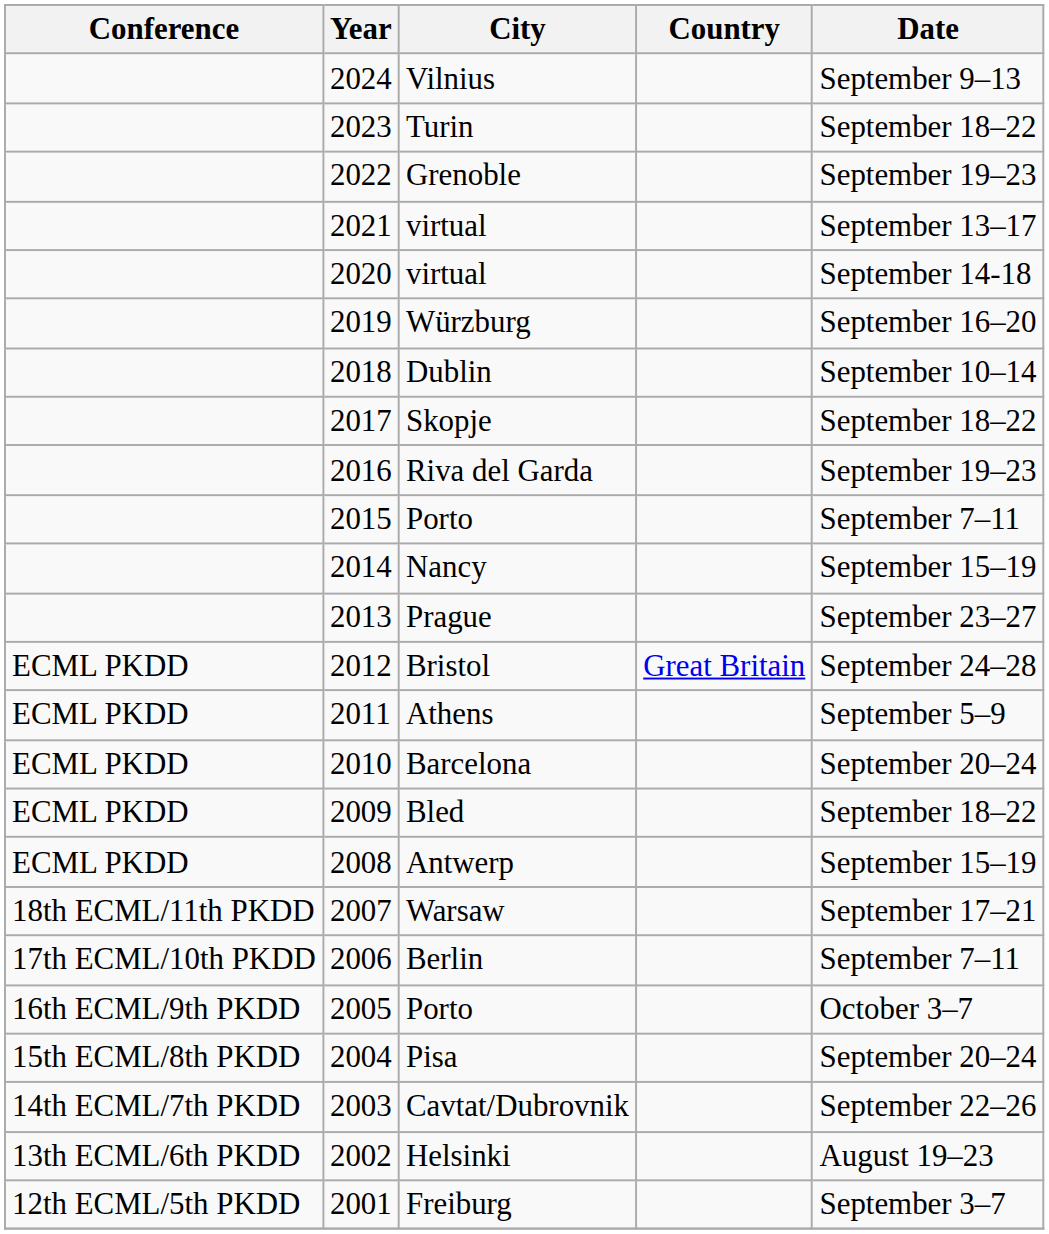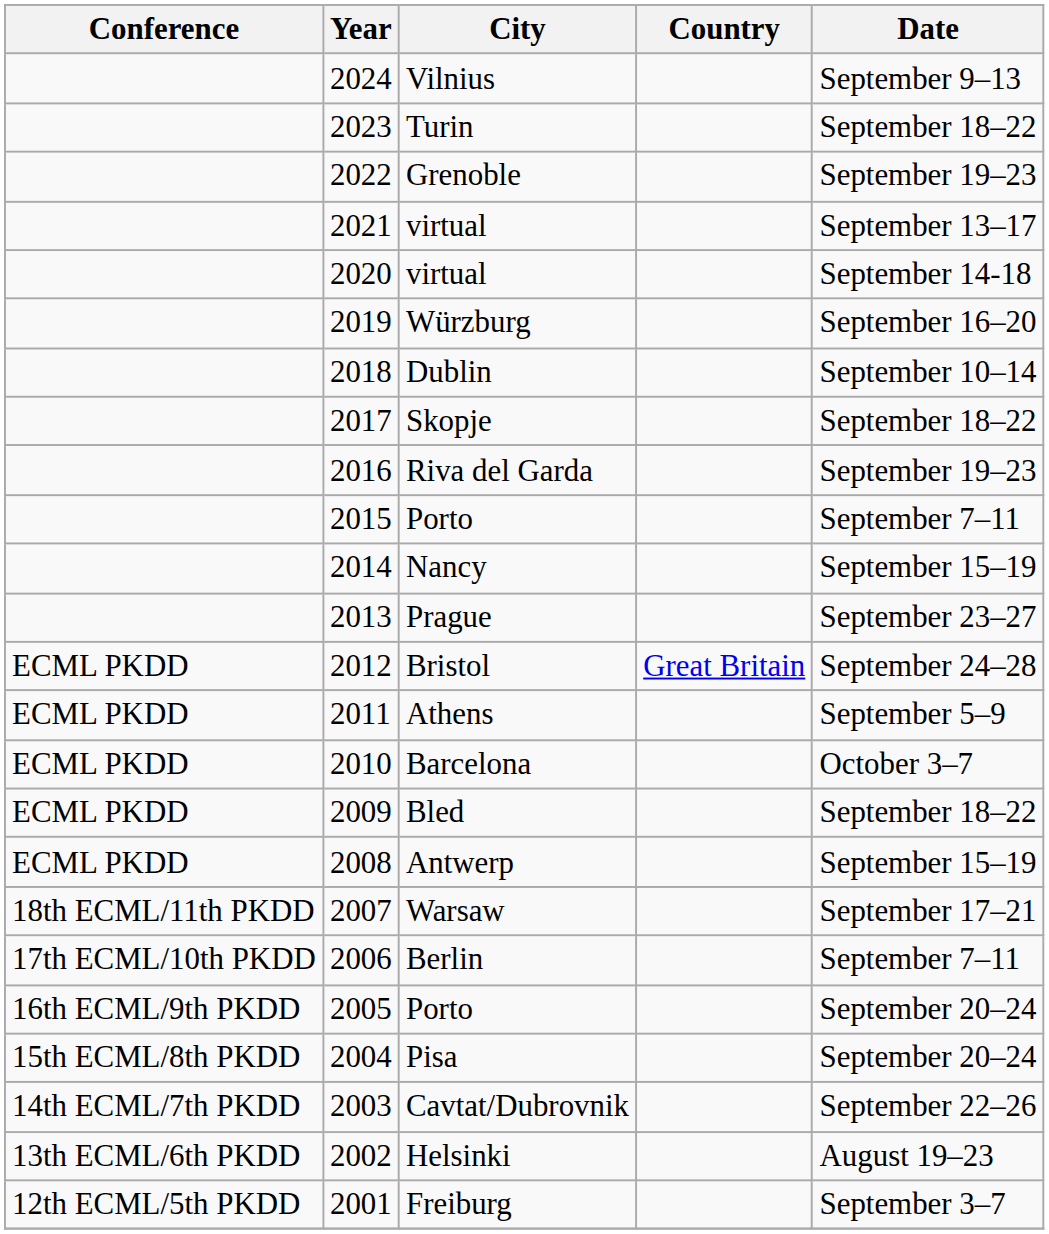 <table class="wikitable" border="1">
 <tr>
 <th>Conference</th>
 <th>Year</th>
 <th>City</th>
 <th>Country</th>
 <th>Date</th>
 </tr>
 <tr>
 <td></td>
 <td>2024</td>
 <td>Vilnius</td>
 <td></td>
 <td>September 9–13</td>
 </tr>
 <tr>
 <td></td>
 <td>2023</td>
 <td>Turin</td>
 <td></td>
 <td>September 18–22</td>
 </tr>
 <tr>
 <td></td>
 <td>2022</td>
 <td>Grenoble</td>
 <td></td>
 <td>September 19–23</td>
 </tr>
 <tr>
 <td></td>
 <td>2021</td>
 <td>virtual</td>
 <td></td>
 <td>September 13–17</td>
 </tr>
 <tr>
 <td></td>
 <td>2020</td>
 <td>virtual</td>
 <td></td>
 <td>September 14-18</td>
 </tr>
 <tr>
 <td></td>
 <td>2019</td>
 <td>Würzburg</td>
 <td></td>
 <td>September 16–20</td>
 </tr>
 <tr>
 <td></td>
 <td>2018</td>
 <td>Dublin</td>
 <td></td>
 <td>September 10–14</td>
 </tr>
 <tr>
 <td></td>
 <td>2017</td>
 <td>Skopje</td>
 <td></td>
 <td>September 18–22</td>
 </tr>
 <tr>
 <td></td>
 <td>2016</td>
 <td>Riva del Garda</td>
 <td></td>
 <td>September 19–23</td>
 </tr>
 <tr>
 <td></td>
 <td>2015</td>
 <td>Porto</td>
 <td></td>
 <td>September 7–11</td>
 </tr>
 <tr>
 <td></td>
 <td>2014</td>
 <td>Nancy</td>
 <td></td>
 <td>September 15–19</td>
 </tr>
 <tr>
 <td></td>
 <td>2013</td>
 <td>Prague</td>
 <td></td>
 <td>September 23–27</td>
 </tr>
 <tr>
 <td>ECML PKDD</td>
 <td>2012</td>
 <td>Bristol</td>
 <td> <a href='#'>Great Britain</a></td>
 <td>September 24–28</td>
 </tr>
 <tr>
 <td>ECML PKDD</td>
 <td>2011</td>
 <td>Athens</td>
 <td></td>
 <td>September 5–9</td>
 </tr>
 <tr>
 <td>ECML PKDD</td>
 <td>2010</td>
 <td>Barcelona</td>
 <td></td>
-<td>September 20–24</td>
+<td>October 3–7</td>
 </tr>
 <tr>
 <td>ECML PKDD</td>
 <td>2009</td>
 <td>Bled</td>
 <td></td>
 <td>September 18–22</td>
 </tr>
 <tr>
 <td>ECML PKDD</td>
 <td>2008</td>
 <td>Antwerp</td>
 <td></td>
 <td>September 15–19</td>
 </tr>
 <tr>
 <td>18th ECML/11th PKDD</td>
 <td>2007</td>
 <td>Warsaw</td>
 <td></td>
 <td>September 17–21</td>
 </tr>
 <tr>
 <td>17th ECML/10th PKDD</td>
 <td>2006</td>
 <td>Berlin</td>
 <td></td>
 <td>September 7–11</td>
 </tr>
 <tr>
 <td>16th ECML/9th PKDD</td>
 <td>2005</td>
 <td>Porto</td>
 <td></td>
-<td>October 3–7</td>
+<td>September 20–24</td>
 </tr>
 <tr>
 <td>15th ECML/8th PKDD</td>
 <td>2004</td>
 <td>Pisa</td>
 <td></td>
 <td>September 20–24</td>
 </tr>
 <tr>
 <td>14th ECML/7th PKDD</td>
 <td>2003</td>
 <td>Cavtat/Dubrovnik</td>
 <td></td>
 <td>September 22–26</td>
 </tr>
 <tr>
 <td>13th ECML/6th PKDD</td>
 <td>2002</td>
 <td>Helsinki</td>
 <td></td>
 <td>August 19–23</td>
 </tr>
 <tr>
 <td>12th ECML/5th PKDD</td>
 <td>2001</td>
 <td>Freiburg</td>
 <td></td>
 <td>September 3–7</td>
 </tr>
 <tr>
 </tr>
 </table>
